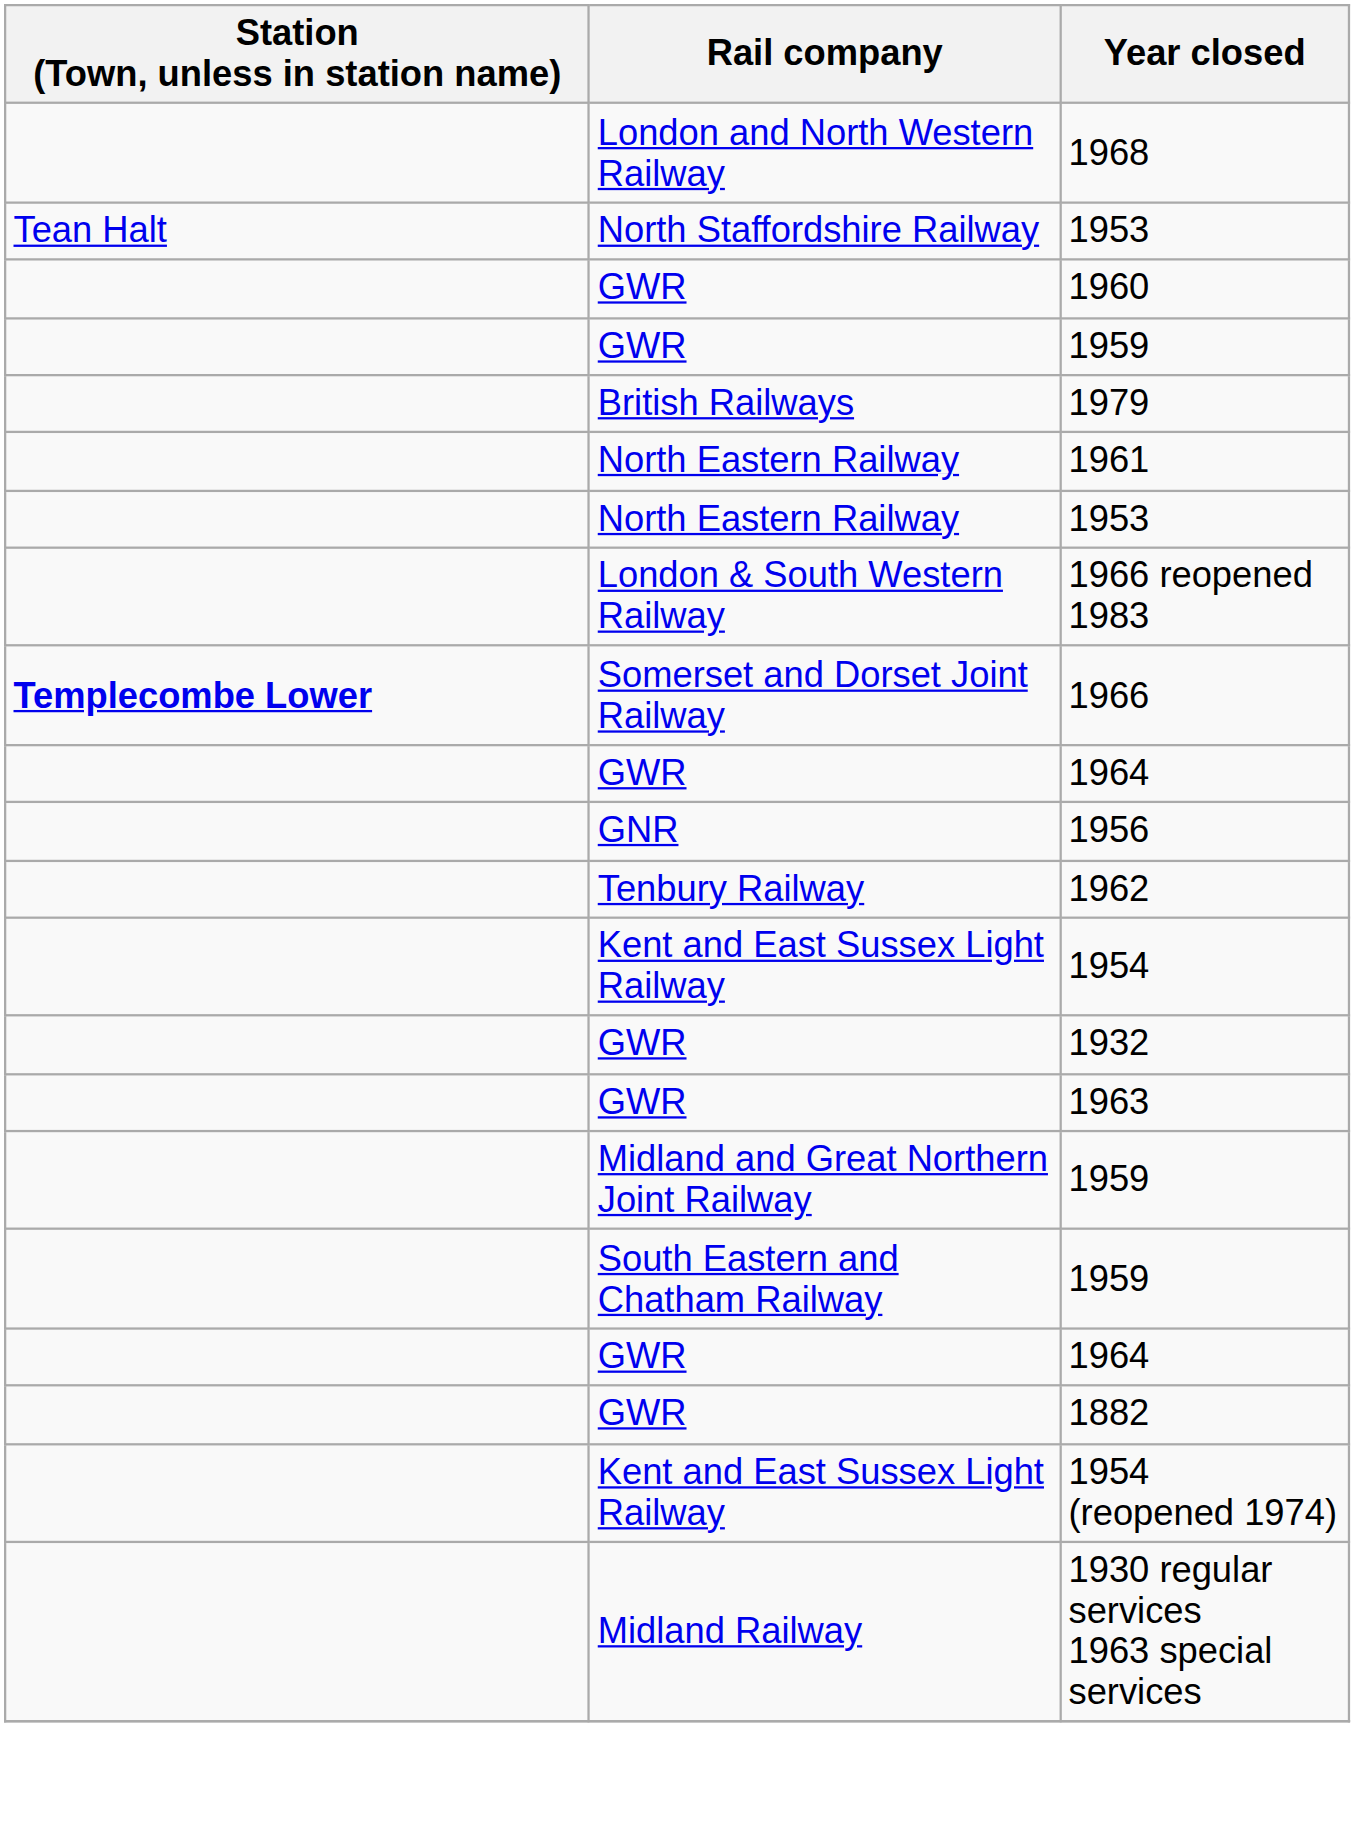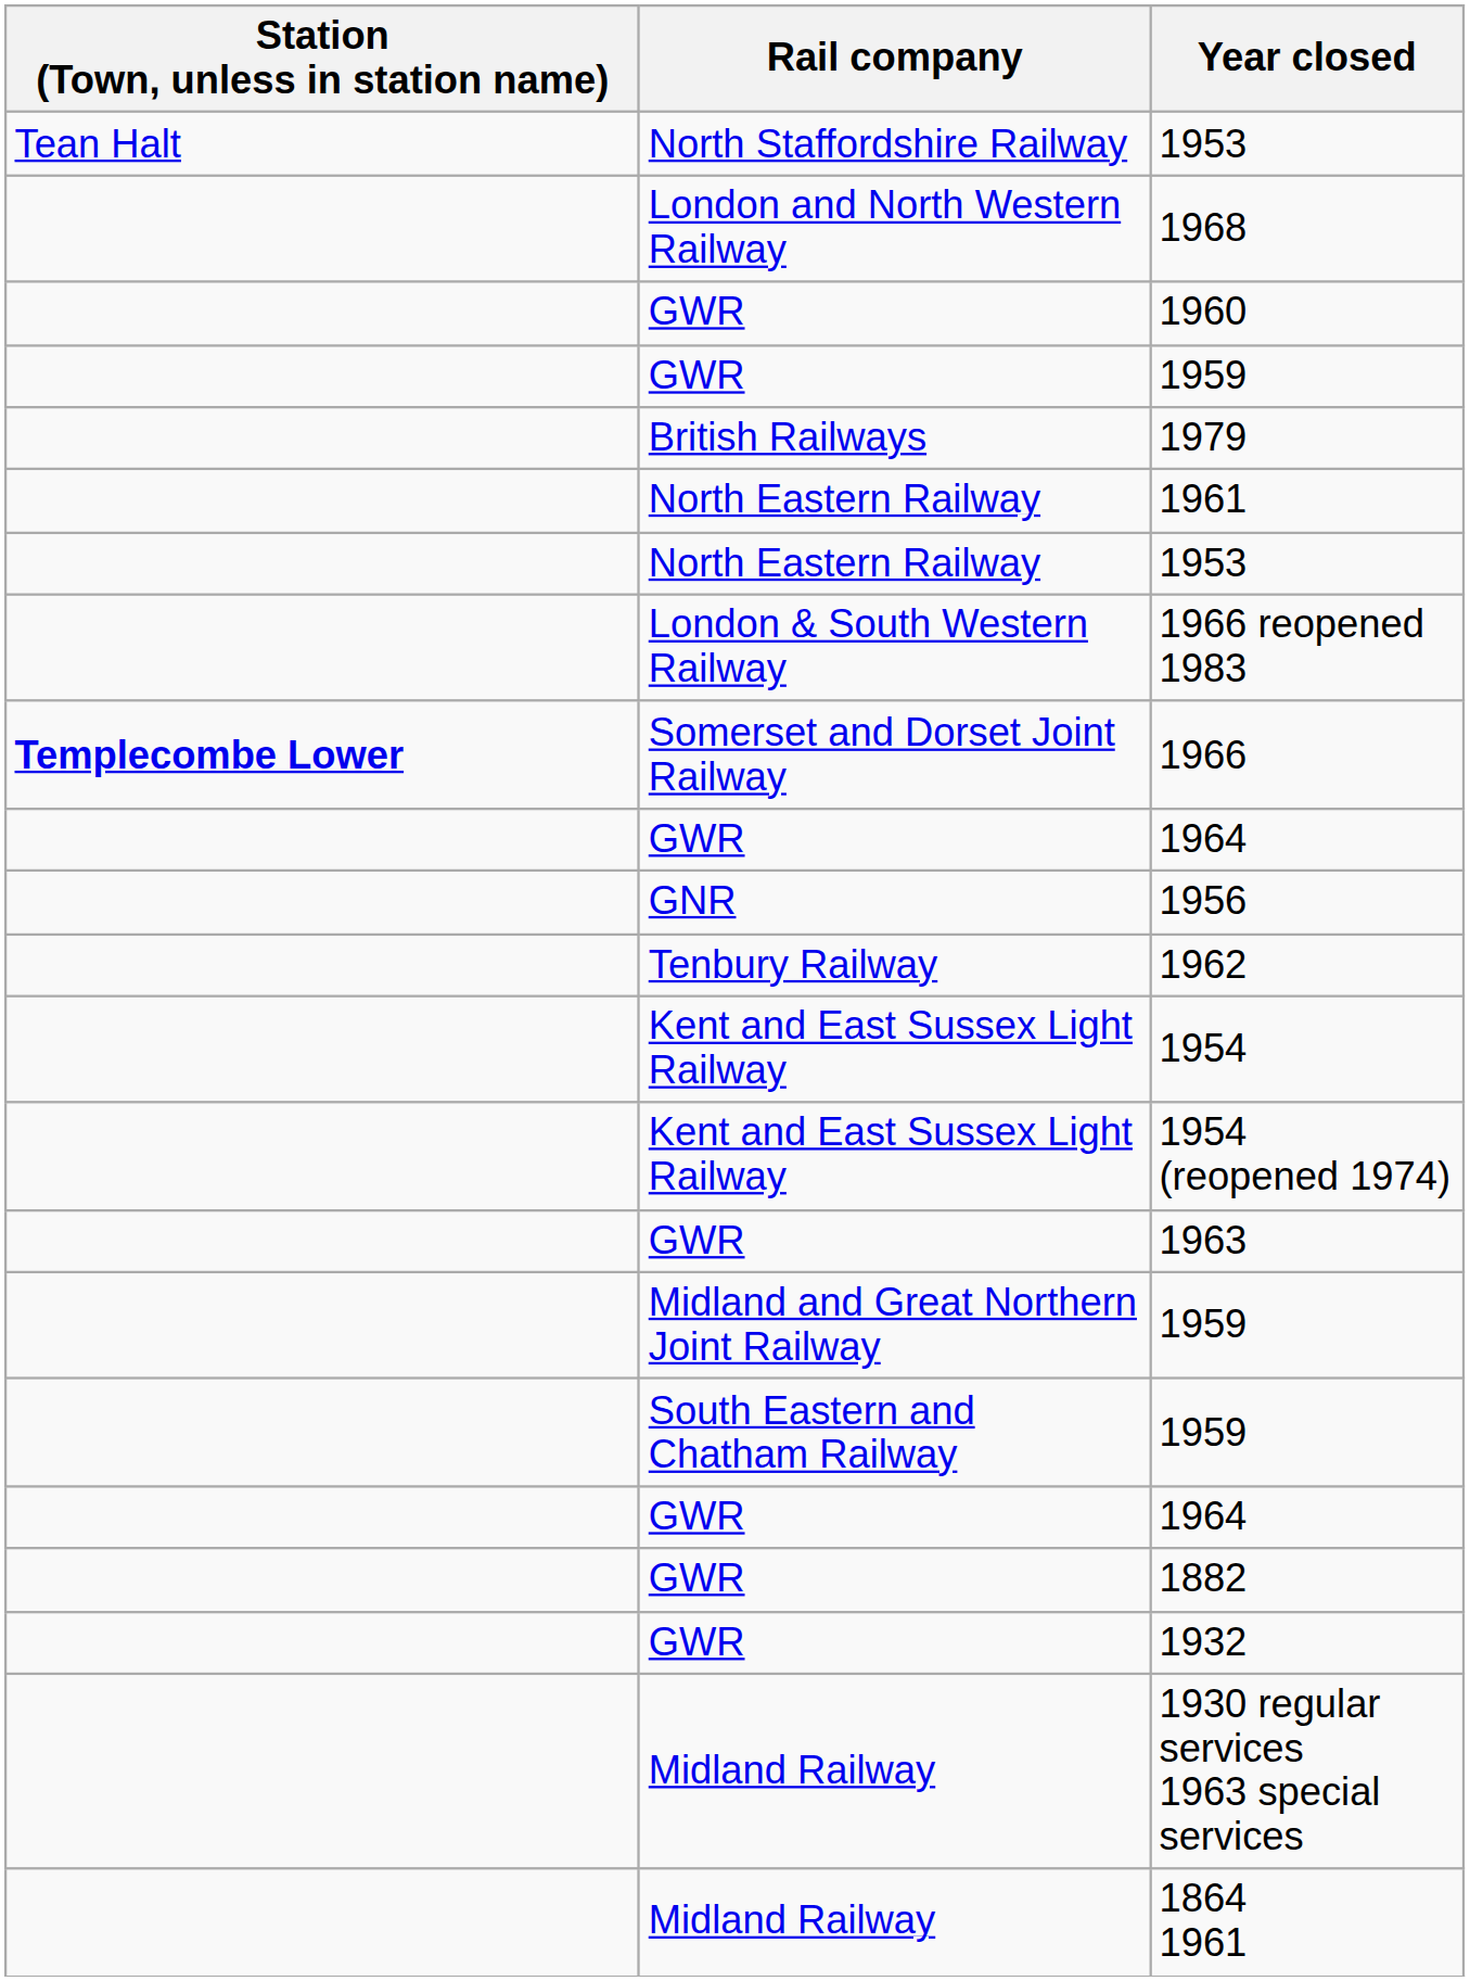 <table class="wikitable sortable">
 <tr>
 <th style="width:250px">Station<br>(Town, unless in station name)</th>
 <th style="width:200px">Rail company</th>
 <th style="width:120px">Year closed</th>
 </tr>
 <tr>
+<td><a href='#'>Tean Halt</a></td>
+<td><a href='#'>North Staffordshire Railway</a></td>
+<td>1953</td>
+</tr>
+<tr>
 <td></td>
 <td><a href='#'>London and North Western Railway</a></td>
 <td>1968</td>
-</tr>
-<tr>
-<td><a href='#'>Tean Halt</a></td>
-<td><a href='#'>North Staffordshire Railway</a></td>
-<td>1953</td>
 </tr>
 <tr>
 <td></td>
 <td><a href='#'>GWR</a></td>
 <td>1960</td>
 </tr>
 <tr>
 <td></td>
 <td><a href='#'>GWR</a></td>
 <td>1959</td>
 </tr>
 <tr>
 <td></td>
 <td><a href='#'>British Railways</a></td>
 <td>1979</td>
 </tr>
 <tr>
 <td></td>
 <td><a href='#'>North Eastern Railway</a></td>
 <td>1961</td>
 </tr>
 <tr>
 <td></td>
 <td><a href='#'>North Eastern Railway</a></td>
 <td>1953</td>
 </tr>
 <tr>
 <td></td>
 <td><a href='#'>London & South Western Railway</a></td>
 <td>1966 reopened 1983</td>
 </tr>
 <tr>
 <td><strong><a href='#'>Templecombe Lower</a></strong></td>
 <td><a href='#'>Somerset and Dorset Joint Railway</a></td>
 <td>1966</td>
 </tr>
 <tr>
 <td></td>
 <td><a href='#'>GWR</a></td>
 <td>1964</td>
 </tr>
 <tr>
 <td></td>
 <td><a href='#'>GNR</a></td>
 <td>1956</td>
 </tr>
 <tr>
 <td></td>
 <td><a href='#'>Tenbury Railway</a></td>
 <td>1962</td>
 </tr>
 <tr>
 <td></td>
 <td><a href='#'>Kent and East Sussex Light Railway</a></td>
 <td>1954</td>
 </tr>
 <tr>
 <td></td>
-<td><a href='#'>GWR</a></td>
-<td>1932</td>
+<td><a href='#'>Kent and East Sussex Light Railway</a></td>
+<td>1954 <br> (reopened 1974)</td>
 </tr>
 <tr>
 <td></td>
 <td><a href='#'>GWR</a></td>
 <td>1963</td>
 </tr>
 <tr>
 <td></td>
 <td><a href='#'>Midland and Great Northern Joint Railway</a></td>
 <td>1959</td>
 </tr>
 <tr>
 <td></td>
 <td><a href='#'>South Eastern and Chatham Railway</a></td>
 <td>1959</td>
 </tr>
 <tr>
 <td></td>
 <td><a href='#'>GWR</a></td>
 <td>1964</td>
 </tr>
 <tr>
 <td></td>
 <td><a href='#'>GWR</a></td>
 <td>1882</td>
 </tr>
 <tr>
 <td></td>
-<td><a href='#'>Kent and East Sussex Light Railway</a></td>
-<td>1954 <br> (reopened 1974)</td>
+<td><a href='#'>GWR</a></td>
+<td>1932</td>
 </tr>
 <tr>
 <td></td>
 <td><a href='#'>Midland Railway</a></td>
 <td>1930 regular services<br>1963 special services</td>
 </tr>
 <tr>
+<td></td>
+<td><a href='#'>Midland Railway</a></td>
+<td>1864<br>1961</td>
+</tr>
+<tr>
 </tr>
 </table>
